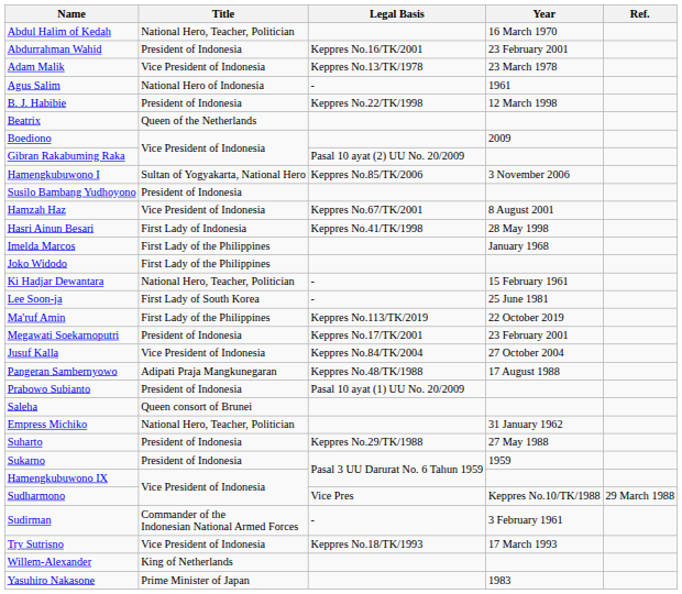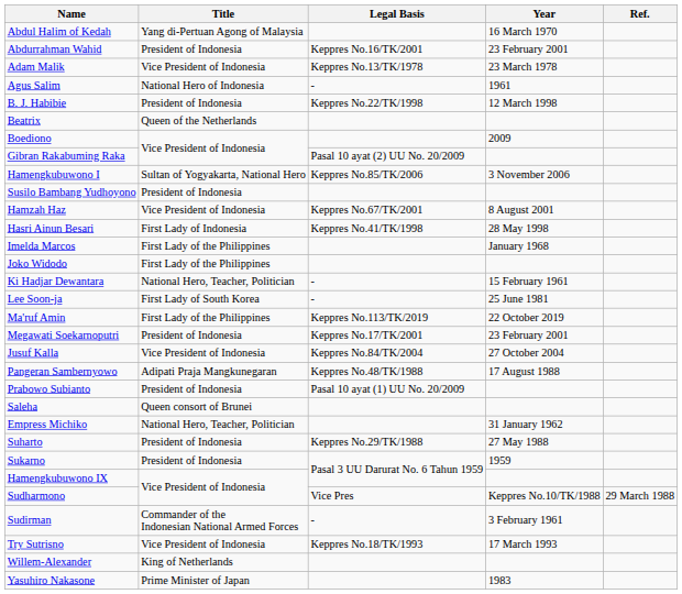 <table class="wikitable sortable">
 <tr>
 <th>Name</th>
 <th>Title</th>
 <th>Legal Basis</th>
 <th>Year</th>
 <th>Ref.</th>
 </tr>
 <tr>
 <td><a href='#'>Abdul Halim of Kedah</a></td>
-<td>National Hero, Teacher, Politician</td>
+<td>Yang di-Pertuan Agong of Malaysia</td>
 <td></td>
 <td>16 March 1970</td>
 <td></td>
 </tr>
 <tr>
 <td><a href='#'>Abdurrahman Wahid</a></td>
 <td>President of Indonesia</td>
 <td>Keppres No.16/TK/2001</td>
 <td>23 February 2001</td>
 <td></td>
 </tr>
 <tr>
 <td><a href='#'>Adam Malik</a></td>
 <td>Vice President of Indonesia</td>
 <td>Keppres No.13/TK/1978</td>
 <td>23 March 1978</td>
 <td></td>
 </tr>
 <tr>
 <td><a href='#'>Agus Salim</a></td>
 <td>National Hero of Indonesia</td>
 <td>-</td>
 <td>1961</td>
 <td></td>
 </tr>
 <tr>
 <td><a href='#'>B. J. Habibie</a></td>
 <td>President of Indonesia</td>
 <td>Keppres No.22/TK/1998</td>
 <td>12 March 1998</td>
 <td></td>
 </tr>
 <tr>
 <td><a href='#'>Beatrix</a></td>
 <td>Queen of the Netherlands</td>
 <td></td>
 <td></td>
 <td></td>
 </tr>
 <tr>
 <td><a href='#'>Boediono</a></td>
 <td rowspan="2">Vice President of Indonesia</td>
 <td></td>
 <td>2009</td>
 <td></td>
 </tr>
 <tr>
 <td><a href='#'>Gibran Rakabuming Raka</a></td>
 <td>Pasal 10 ayat (2) UU No. 20/2009</td>
 <td></td>
 <td></td>
 </tr>
 <tr>
 <td><a href='#'>Hamengkubuwono I</a></td>
 <td>Sultan of Yogyakarta, National Hero</td>
 <td>Keppres No.85/TK/2006</td>
 <td>3 November 2006</td>
 <td></td>
 </tr>
 <tr>
 <td><a href='#'>Susilo Bambang Yudhoyono</a></td>
 <td>President of Indonesia</td>
 <td></td>
 <td></td>
 <td></td>
 </tr>
 <tr>
 <td><a href='#'>Hamzah Haz</a></td>
 <td>Vice President of Indonesia</td>
 <td>Keppres No.67/TK/2001</td>
 <td>8 August 2001</td>
 <td></td>
 </tr>
 <tr>
 <td><a href='#'>Hasri Ainun Besari</a></td>
 <td>First Lady of Indonesia</td>
 <td>Keppres No.41/TK/1998</td>
 <td>28 May 1998</td>
 <td></td>
 </tr>
 <tr>
 <td><a href='#'>Imelda Marcos</a></td>
 <td>First Lady of the Philippines</td>
 <td></td>
 <td>January 1968</td>
 <td></td>
 </tr>
 <tr>
 <td><a href='#'>Joko Widodo</a></td>
 <td>First Lady of the Philippines</td>
 <td></td>
 <td></td>
 <td></td>
 </tr>
 <tr>
 <td><a href='#'>Ki Hadjar Dewantara</a></td>
 <td>National Hero, Teacher, Politician</td>
 <td>-</td>
 <td>15 February 1961</td>
 <td></td>
 </tr>
 <tr>
 <td><a href='#'>Lee Soon-ja</a></td>
 <td>First Lady of South Korea</td>
 <td>-</td>
 <td>25 June 1981</td>
 <td></td>
 </tr>
 <tr>
 <td><a href='#'>Ma'ruf Amin</a></td>
 <td>First Lady of the Philippines</td>
 <td>Keppres No.113/TK/2019</td>
 <td>22 October 2019</td>
 <td></td>
 </tr>
 <tr>
 <td><a href='#'>Megawati Soekarnoputri</a></td>
 <td>President of Indonesia</td>
 <td>Keppres No.17/TK/2001</td>
 <td>23 February 2001</td>
 <td></td>
 </tr>
 <tr>
 <td><a href='#'>Jusuf Kalla</a></td>
 <td>Vice President of Indonesia</td>
 <td>Keppres No.84/TK/2004</td>
 <td>27 October 2004</td>
 <td></td>
 </tr>
 <tr>
 <td><a href='#'>Pangeran Sambernyowo</a></td>
 <td>Adipati Praja Mangkunegaran</td>
 <td>Keppres No.48/TK/1988</td>
 <td>17 August 1988</td>
 <td></td>
 </tr>
 <tr>
 <td><a href='#'>Prabowo Subianto</a></td>
 <td>President of Indonesia</td>
 <td>Pasal 10 ayat (1) UU No. 20/2009</td>
 <td></td>
 <td></td>
 </tr>
 <tr>
 <td><a href='#'>Saleha</a></td>
 <td>Queen consort of Brunei</td>
 <td></td>
 <td></td>
 <td></td>
 </tr>
 <tr>
 <td><a href='#'>Empress Michiko</a></td>
 <td>National Hero, Teacher, Politician</td>
 <td></td>
 <td>31 January 1962</td>
 <td></td>
 </tr>
 <tr>
 <td><a href='#'>Suharto</a></td>
 <td>President of Indonesia</td>
 <td>Keppres No.29/TK/1988</td>
 <td>27 May 1988</td>
 <td></td>
 </tr>
 <tr>
 <td><a href='#'>Sukarno</a></td>
 <td>President of Indonesia</td>
 <td rowspan="2">Pasal 3 UU Darurat No. 6 Tahun 1959</td>
 <td>1959</td>
 <td></td>
 </tr>
 <tr>
 <td><a href='#'>Hamengkubuwono IX</a></td>
 <td rowspan="2">Vice President of Indonesia</td>
 <td></td>
 <td></td>
 </tr>
 <tr>
 <td><a href='#'>Sudharmono</a></td>
 <td>Vice Pres</td>
 <td>Keppres No.10/TK/1988</td>
 <td>29 March 1988</td>
 </tr>
 <tr>
 <td><a href='#'>Sudirman</a></td>
 <td>Commander of the<br>Indonesian National Armed Forces</td>
 <td>-</td>
 <td>3 February 1961</td>
 <td></td>
 </tr>
 <tr>
 <td><a href='#'>Try Sutrisno</a></td>
 <td>Vice President of Indonesia</td>
 <td>Keppres No.18/TK/1993</td>
 <td>17 March 1993</td>
 <td></td>
 </tr>
 <tr>
 <td><a href='#'>Willem-Alexander</a></td>
 <td>King of Netherlands</td>
 <td></td>
 <td></td>
 <td></td>
 </tr>
 <tr>
 <td><a href='#'>Yasuhiro Nakasone</a></td>
 <td>Prime Minister of Japan</td>
 <td></td>
 <td>1983</td>
 <td></td>
 </tr>
 </table>
